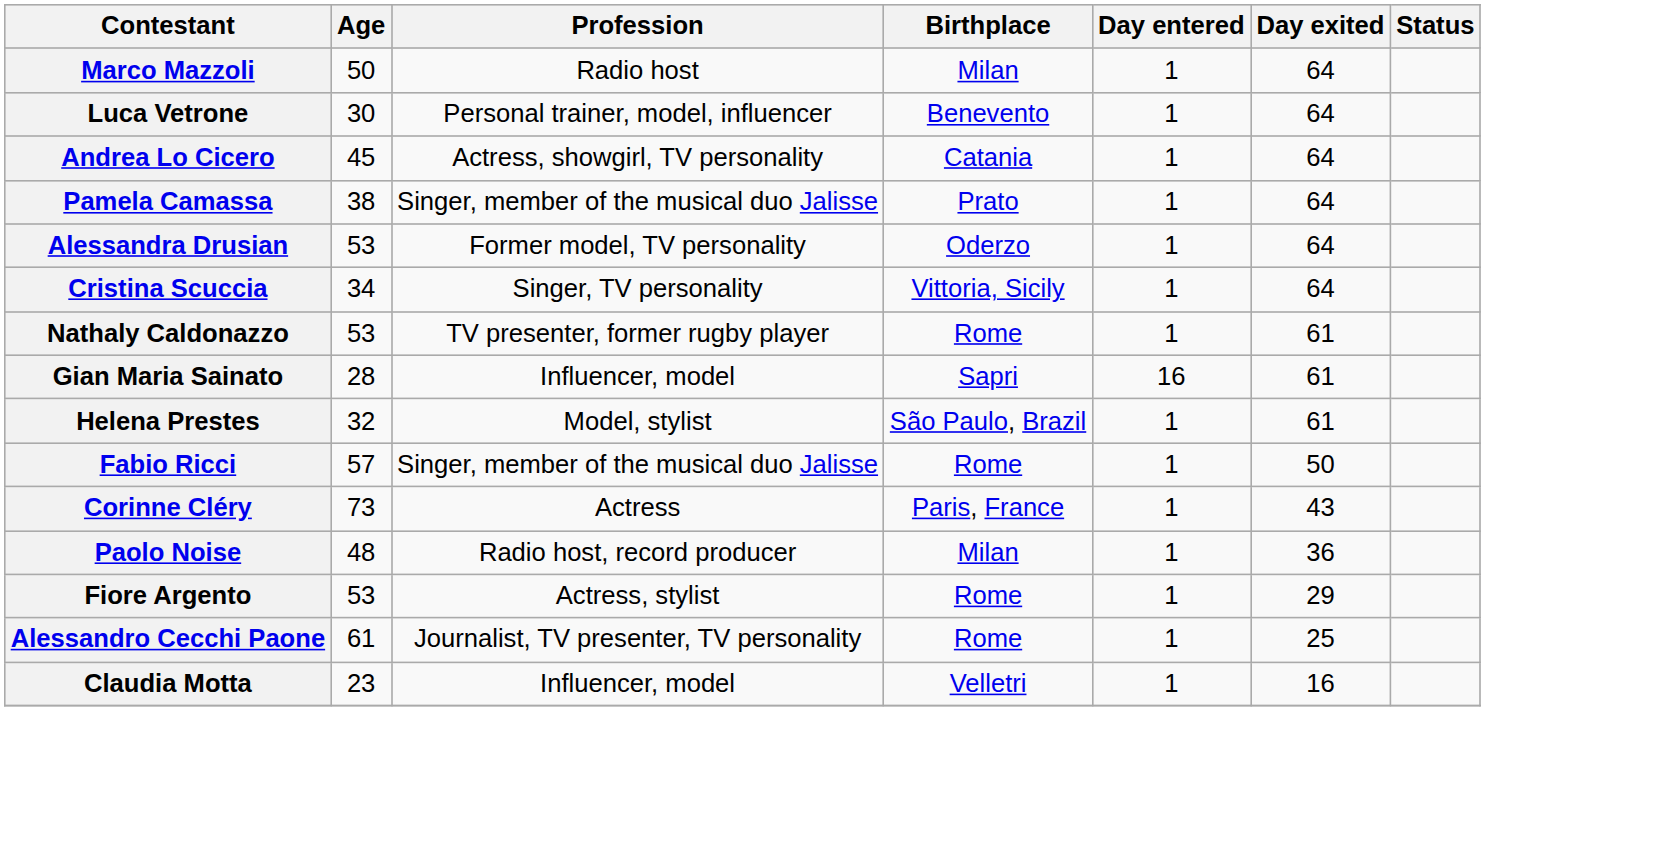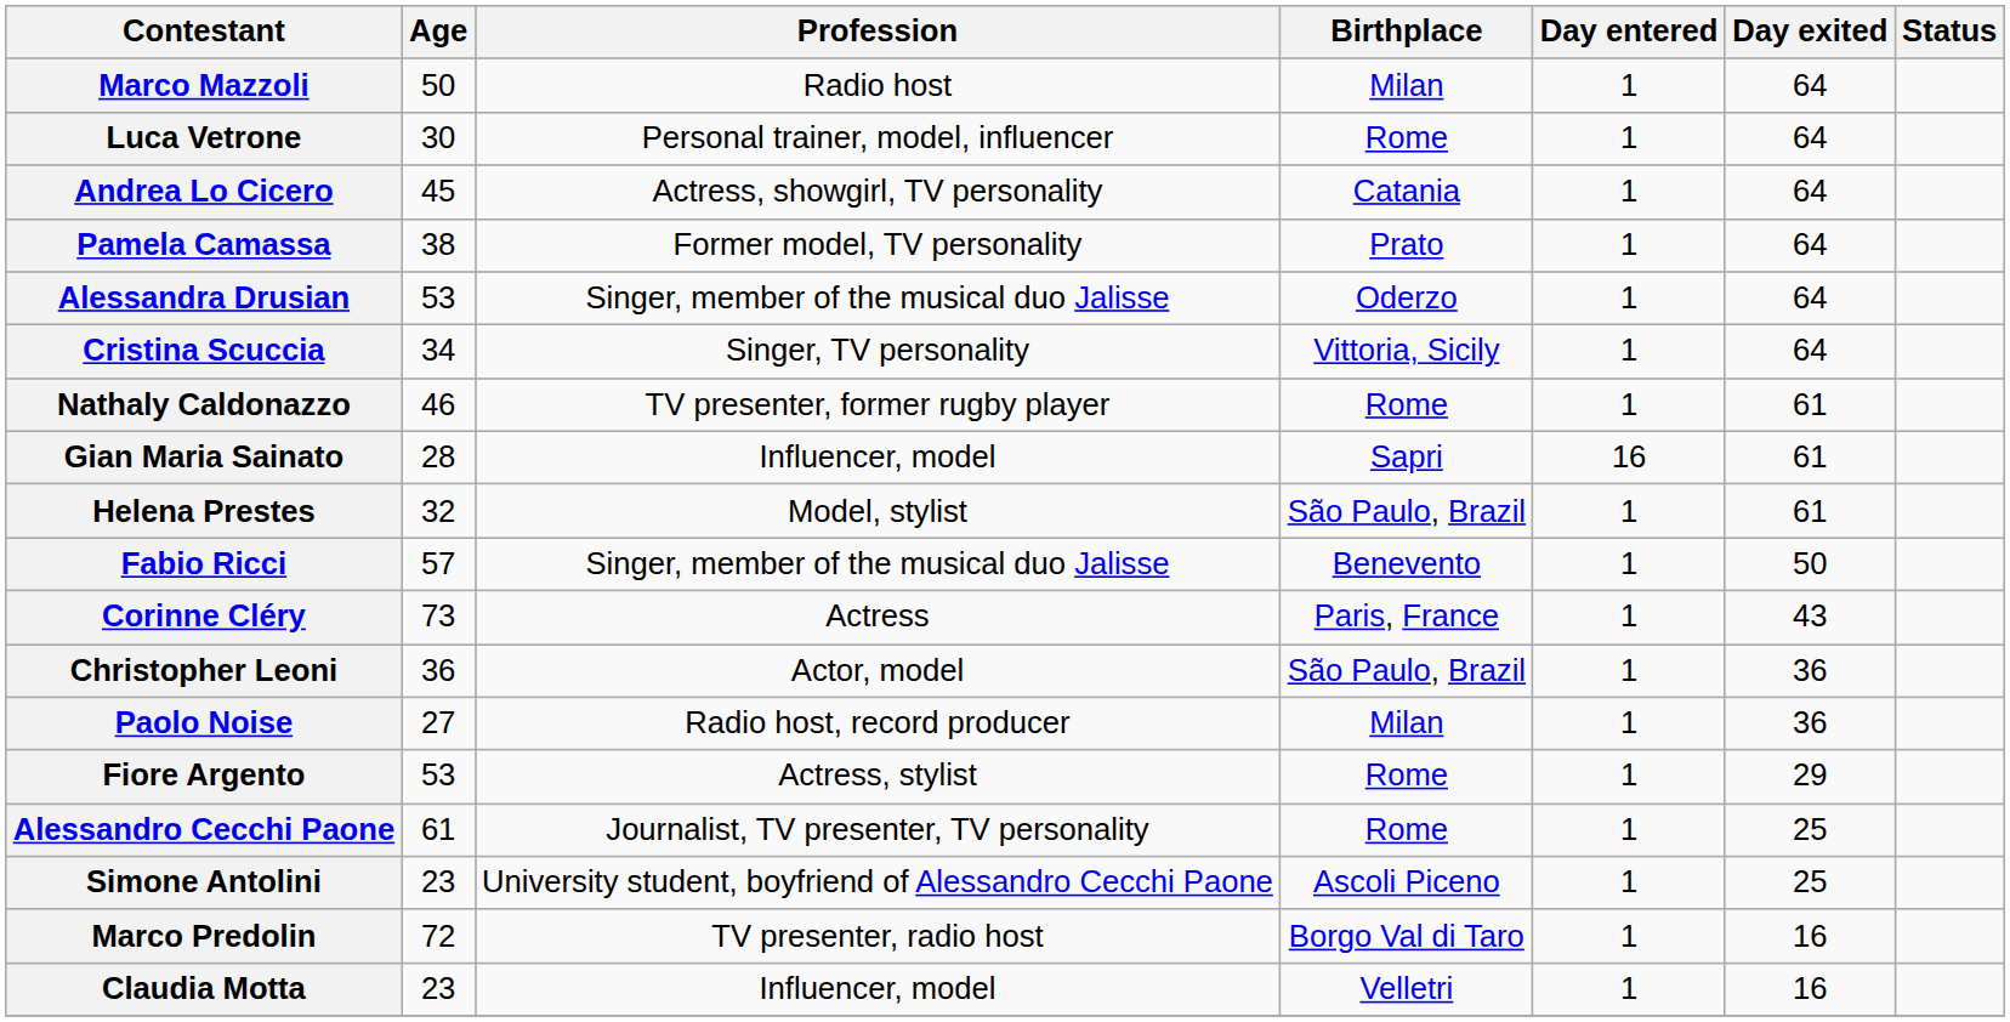 <table class="wikitable sortable" style="text-align:center; line-height:20px; width:auto;">
 <tr>
 <th>Contestant</th>
 <th>Age</th>
 <th>Profession</th>
 <th>Birthplace</th>
 <th>Day entered</th>
 <th>Day exited</th>
 <th>Status</th>
 </tr>
 <tr>
 <th><a href='#'>Marco Mazzoli</a></th>
 <td>50</td>
 <td>Radio host</td>
 <td><a href='#'>Milan</a></td>
 <td>1</td>
 <td>64</td>
 <td></td>
 </tr>
 <tr>
 <th>Luca Vetrone</th>
 <td>30</td>
 <td>Personal trainer, model, influencer</td>
-<td><a href='#'>Benevento</a></td>
+<td><a href='#'>Rome</a></td>
 <td>1</td>
 <td>64</td>
 <td></td>
 </tr>
 <tr>
 <th><a href='#'>Andrea Lo Cicero</a></th>
 <td>45</td>
 <td>Actress, showgirl, TV personality</td>
 <td><a href='#'>Catania</a></td>
 <td>1</td>
 <td>64</td>
 <td></td>
 </tr>
 <tr>
 <th><a href='#'>Pamela Camassa</a></th>
 <td>38</td>
-<td>Singer, member of the musical duo <a href='#'>Jalisse</a></td>
+<td>Former model, TV personality</td>
 <td><a href='#'>Prato</a></td>
 <td>1</td>
 <td>64</td>
 <td></td>
 </tr>
 <tr>
 <th><a href='#'>Alessandra Drusian</a></th>
 <td>53</td>
-<td>Former model, TV personality</td>
+<td>Singer, member of the musical duo <a href='#'>Jalisse</a></td>
 <td><a href='#'>Oderzo</a></td>
 <td>1</td>
 <td>64</td>
 <td></td>
 </tr>
 <tr>
 <th><a href='#'>Cristina Scuccia</a></th>
 <td>34</td>
 <td>Singer, TV personality</td>
 <td><a href='#'>Vittoria, Sicily</a></td>
 <td>1</td>
 <td>64</td>
 <td></td>
 </tr>
 <tr>
 <th>Nathaly Caldonazzo</th>
-<td>53</td>
+<td>46</td>
 <td>TV presenter, former rugby player</td>
 <td><a href='#'>Rome</a></td>
 <td>1</td>
 <td>61</td>
 <td></td>
 </tr>
 <tr>
 <th>Gian Maria Sainato</th>
 <td>28</td>
 <td>Influencer, model</td>
 <td><a href='#'>Sapri</a></td>
 <td>16</td>
 <td>61</td>
 <td></td>
 </tr>
 <tr>
 <th>Helena Prestes</th>
 <td>32</td>
 <td>Model, stylist</td>
 <td><a href='#'>São Paulo</a>, <a href='#'>Brazil</a></td>
 <td>1</td>
 <td>61</td>
 <td></td>
 </tr>
 <tr>
 <th><a href='#'>Fabio Ricci</a></th>
 <td>57</td>
 <td>Singer, member of the musical duo <a href='#'>Jalisse</a></td>
-<td><a href='#'>Rome</a></td>
+<td><a href='#'>Benevento</a></td>
 <td>1</td>
 <td>50</td>
 <td></td>
 </tr>
 <tr>
 <th><a href='#'>Corinne Cléry</a></th>
 <td>73</td>
 <td>Actress</td>
 <td><a href='#'>Paris</a>, <a href='#'>France</a></td>
 <td>1</td>
 <td>43</td>
 <td></td>
 </tr>
 <tr>
+<th>Christopher Leoni</th>
+<td>36</td>
+<td>Actor, model</td>
+<td><a href='#'>São Paulo</a>, <a href='#'>Brazil</a></td>
+<td>1</td>
+<td>36</td>
+<td></td>
+</tr>
+<tr>
 <th><a href='#'>Paolo Noise</a></th>
-<td>48</td>
+<td>27</td>
 <td>Radio host, record producer</td>
 <td><a href='#'>Milan</a></td>
 <td>1</td>
 <td>36</td>
 <td></td>
 </tr>
 <tr>
 <th>Fiore Argento</th>
 <td>53</td>
 <td>Actress, stylist</td>
 <td><a href='#'>Rome</a></td>
 <td>1</td>
 <td>29</td>
 <td></td>
 </tr>
 <tr>
 <th><a href='#'>Alessandro Cecchi Paone</a></th>
 <td>61</td>
 <td>Journalist, TV presenter, TV personality</td>
 <td><a href='#'>Rome</a></td>
 <td>1</td>
 <td>25</td>
 <td></td>
 </tr>
 <tr>
+<th>Simone Antolini</th>
+<td>23</td>
+<td>University student, boyfriend of <a href='#'>Alessandro Cecchi Paone</a></td>
+<td><a href='#'>Ascoli Piceno</a></td>
+<td>1</td>
+<td>25</td>
+<td></td>
+</tr>
+<tr>
+<th>Marco Predolin</th>
+<td>72</td>
+<td>TV presenter, radio host</td>
+<td><a href='#'>Borgo Val di Taro</a></td>
+<td>1</td>
+<td>16</td>
+<td></td>
+</tr>
+<tr>
 <th>Claudia Motta</th>
 <td>23</td>
 <td>Influencer, model</td>
 <td><a href='#'>Velletri</a></td>
 <td>1</td>
 <td>16</td>
 <td></td>
 </tr>
 <tr>
 </tr>
 </table>
